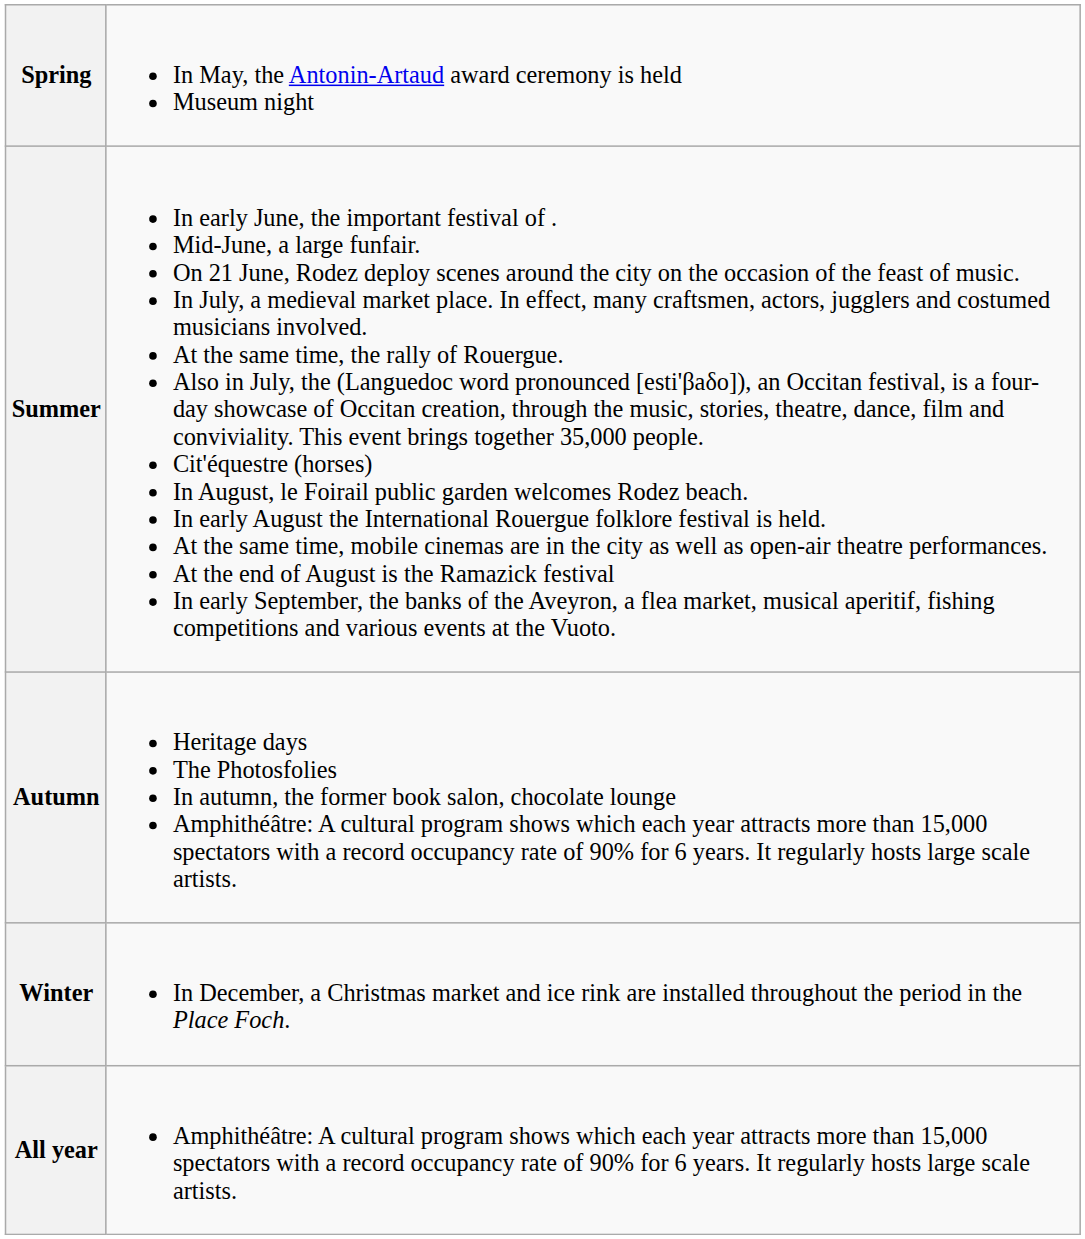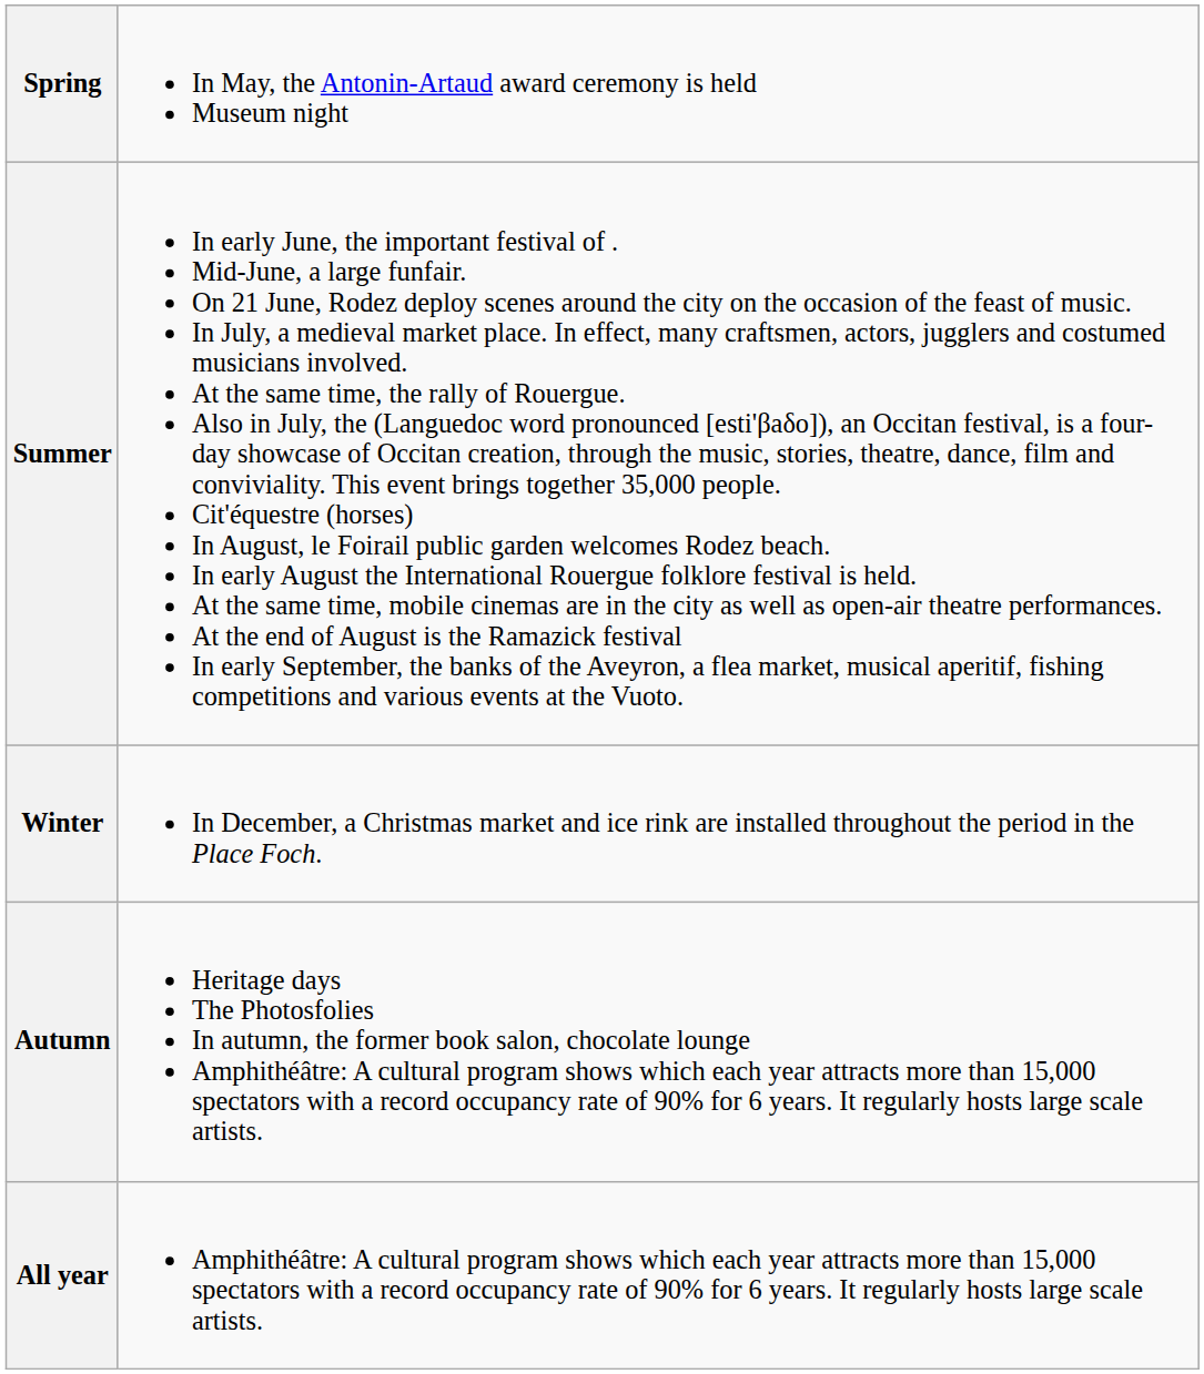 <table class="wikitable" style="width:80%;margin-left:10%;">
 <tr>
 <th scope=row>Spring</th>
 <td><br><ul><li>In May, the <a href='#'>Antonin-Artaud</a> award ceremony is held</li><li>Museum night</li></ul></td>
 </tr>
 <tr>
 <th scope=row>Summer</th>
 <td><br><ul><li>In early June, the important festival of .</li><li>Mid-June, a large funfair.</li><li>On 21 June, Rodez deploy scenes around the city on the occasion of the feast of music.</li><li>In July, a medieval market place. In effect, many craftsmen, actors, jugglers and costumed musicians involved.</li><li>At the same time, the rally of Rouergue.</li><li>Also in July, the  (Languedoc word pronounced [esti'βaδo]), an Occitan festival, is a four-day showcase of Occitan creation, through the music, stories, theatre, dance, film and conviviality. This event brings together 35,000 people.</li><li>Cit'équestre (horses)</li><li>In August, le Foirail public garden welcomes Rodez beach.</li><li>In early August the International Rouergue folklore festival is held.</li><li>At the same time, mobile cinemas are in the city as well as open-air theatre performances.</li><li>At the end of August is the Ramazick festival</li><li>In early September, the banks of the Aveyron, a flea market, musical aperitif, fishing competitions and various events at the Vuoto.</li></ul></td>
 </tr>
 <tr>
+<th scope=row>Winter</th>
+<td><br><ul><li>In December, a Christmas market and ice rink are installed throughout the period in the <em>Place Foch</em>.</li></ul></td>
+</tr>
+<tr>
 <th scope=row>Autumn</th>
 <td><br><ul><li>Heritage days</li><li>The Photosfolies</li><li>In autumn, the former book salon, chocolate lounge</li><li>Amphithéâtre: A cultural program shows which each year attracts more than 15,000 spectators with a record occupancy rate of 90% for 6 years. It regularly hosts large scale artists.</li></ul></td>
-</tr>
-<tr>
-<th scope=row>Winter</th>
-<td><br><ul><li>In December, a Christmas market and ice rink are installed throughout the period in the <em>Place Foch</em>.</li></ul></td>
 </tr>
 <tr>
 <th scope=row>All year</th>
 <td><br><ul><li>Amphithéâtre: A cultural program shows which each year attracts more than 15,000 spectators with a record occupancy rate of 90% for 6 years. It regularly hosts large scale artists.</li></ul></td>
 </tr>
 </table>
